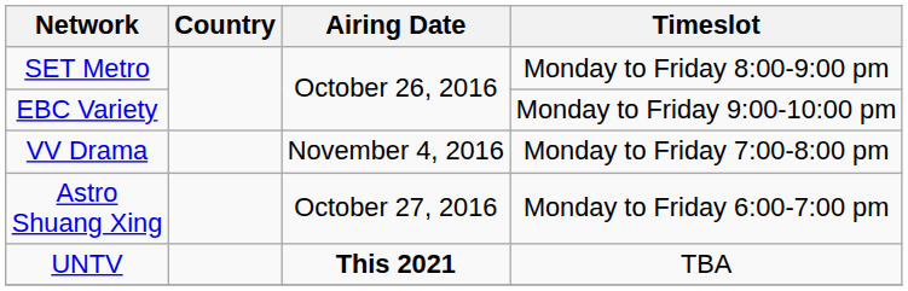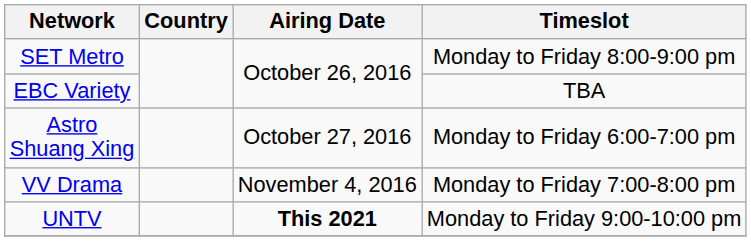 <table class="wikitable"  style="text-align:center">
 <tr>
 <th>Network</th>
 <th>Country</th>
 <th>Airing Date</th>
 <th>Timeslot</th>
 </tr>
 <tr>
 <td><a href='#'>SET Metro</a></td>
 <td rowspan=2></td>
 <td rowspan=2>October 26, 2016</td>
 <td>Monday to Friday 8:00-9:00 pm</td>
 </tr>
 <tr>
 <td><a href='#'>EBC Variety</a></td>
-<td>Monday to Friday 9:00-10:00 pm</td>
+<td>TBA</td>
+</tr>
+<tr>
+<td><a href='#'>Astro<br>Shuang Xing</a></td>
+<td></td>
+<td>October 27, 2016</td>
+<td>Monday to Friday 6:00-7:00 pm</td>
 </tr>
 <tr>
 <td><a href='#'>VV Drama</a></td>
 <td></td>
 <td>November 4, 2016</td>
 <td>Monday to Friday 7:00-8:00 pm</td>
 </tr>
 <tr>
-<td><a href='#'>Astro<br>Shuang Xing</a></td>
-<td></td>
-<td>October 27, 2016</td>
-<td>Monday to Friday 6:00-7:00 pm</td>
-</tr>
-<tr>
 <td><a href='#'>UNTV</a></td>
 <td></td>
 <td><strong>This 2021</strong></td>
-<td>TBA</td>
+<td>Monday to Friday 9:00-10:00 pm</td>
 </tr>
 <tr>
 </tr>
 </table>
